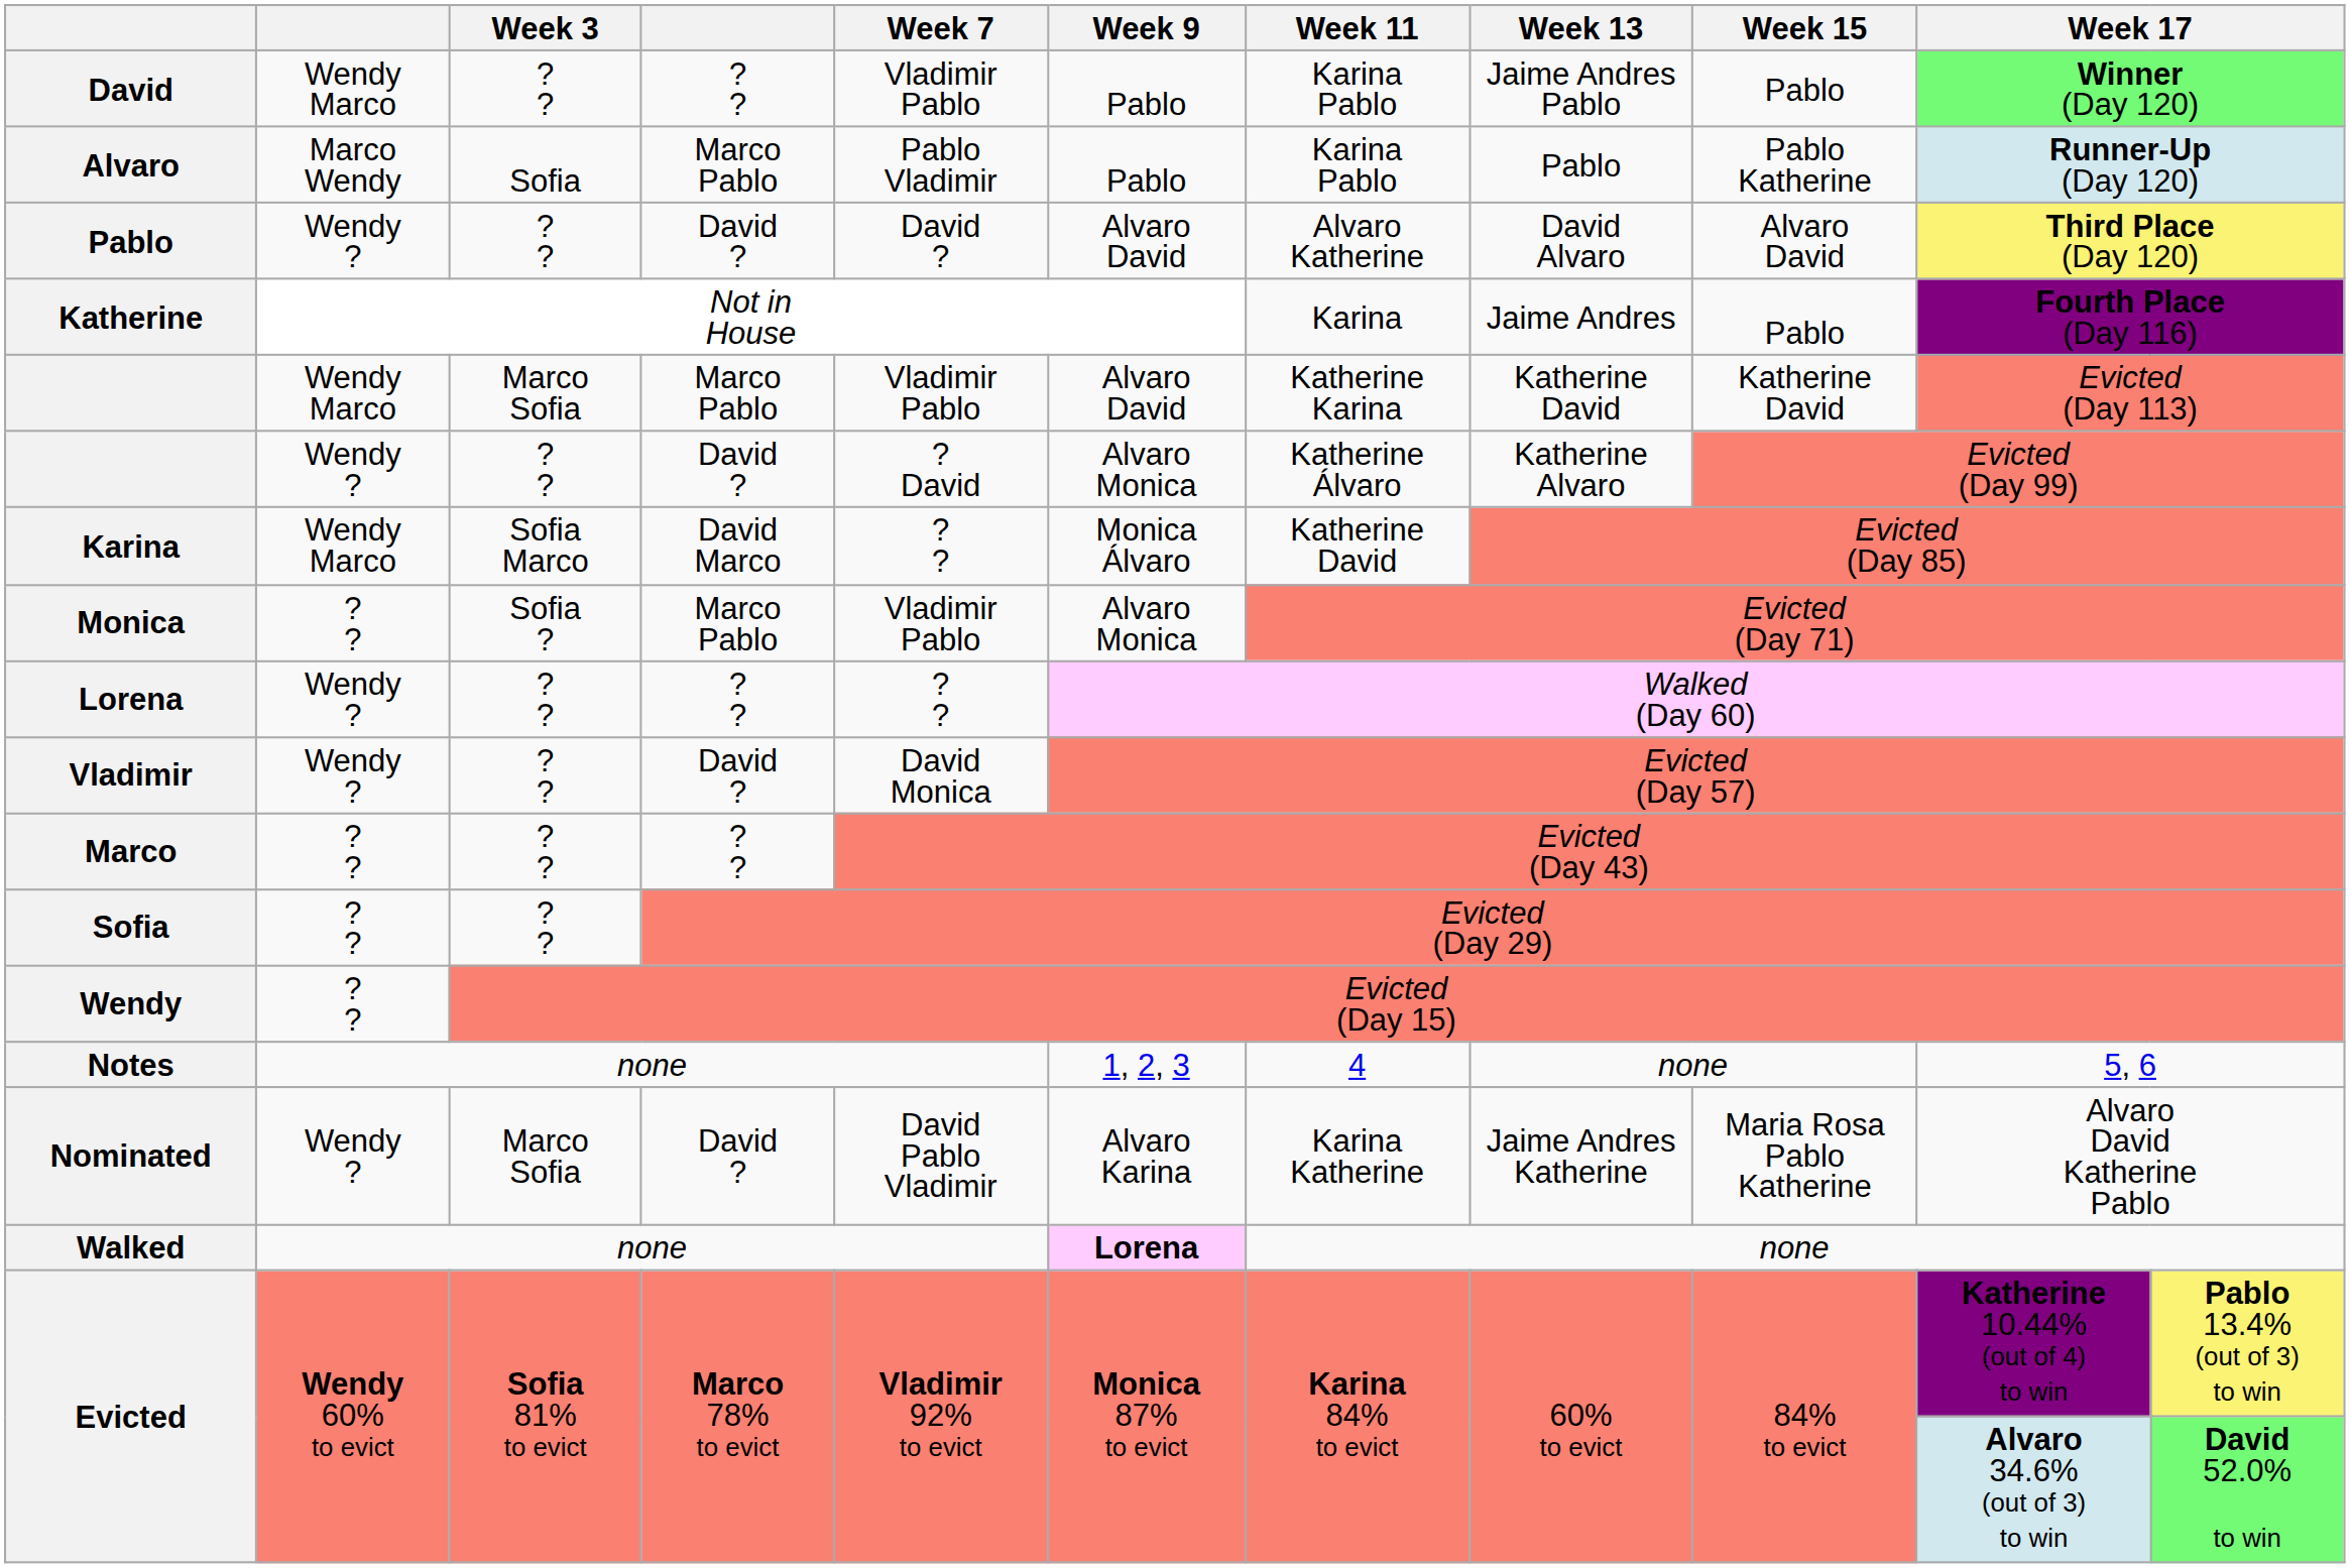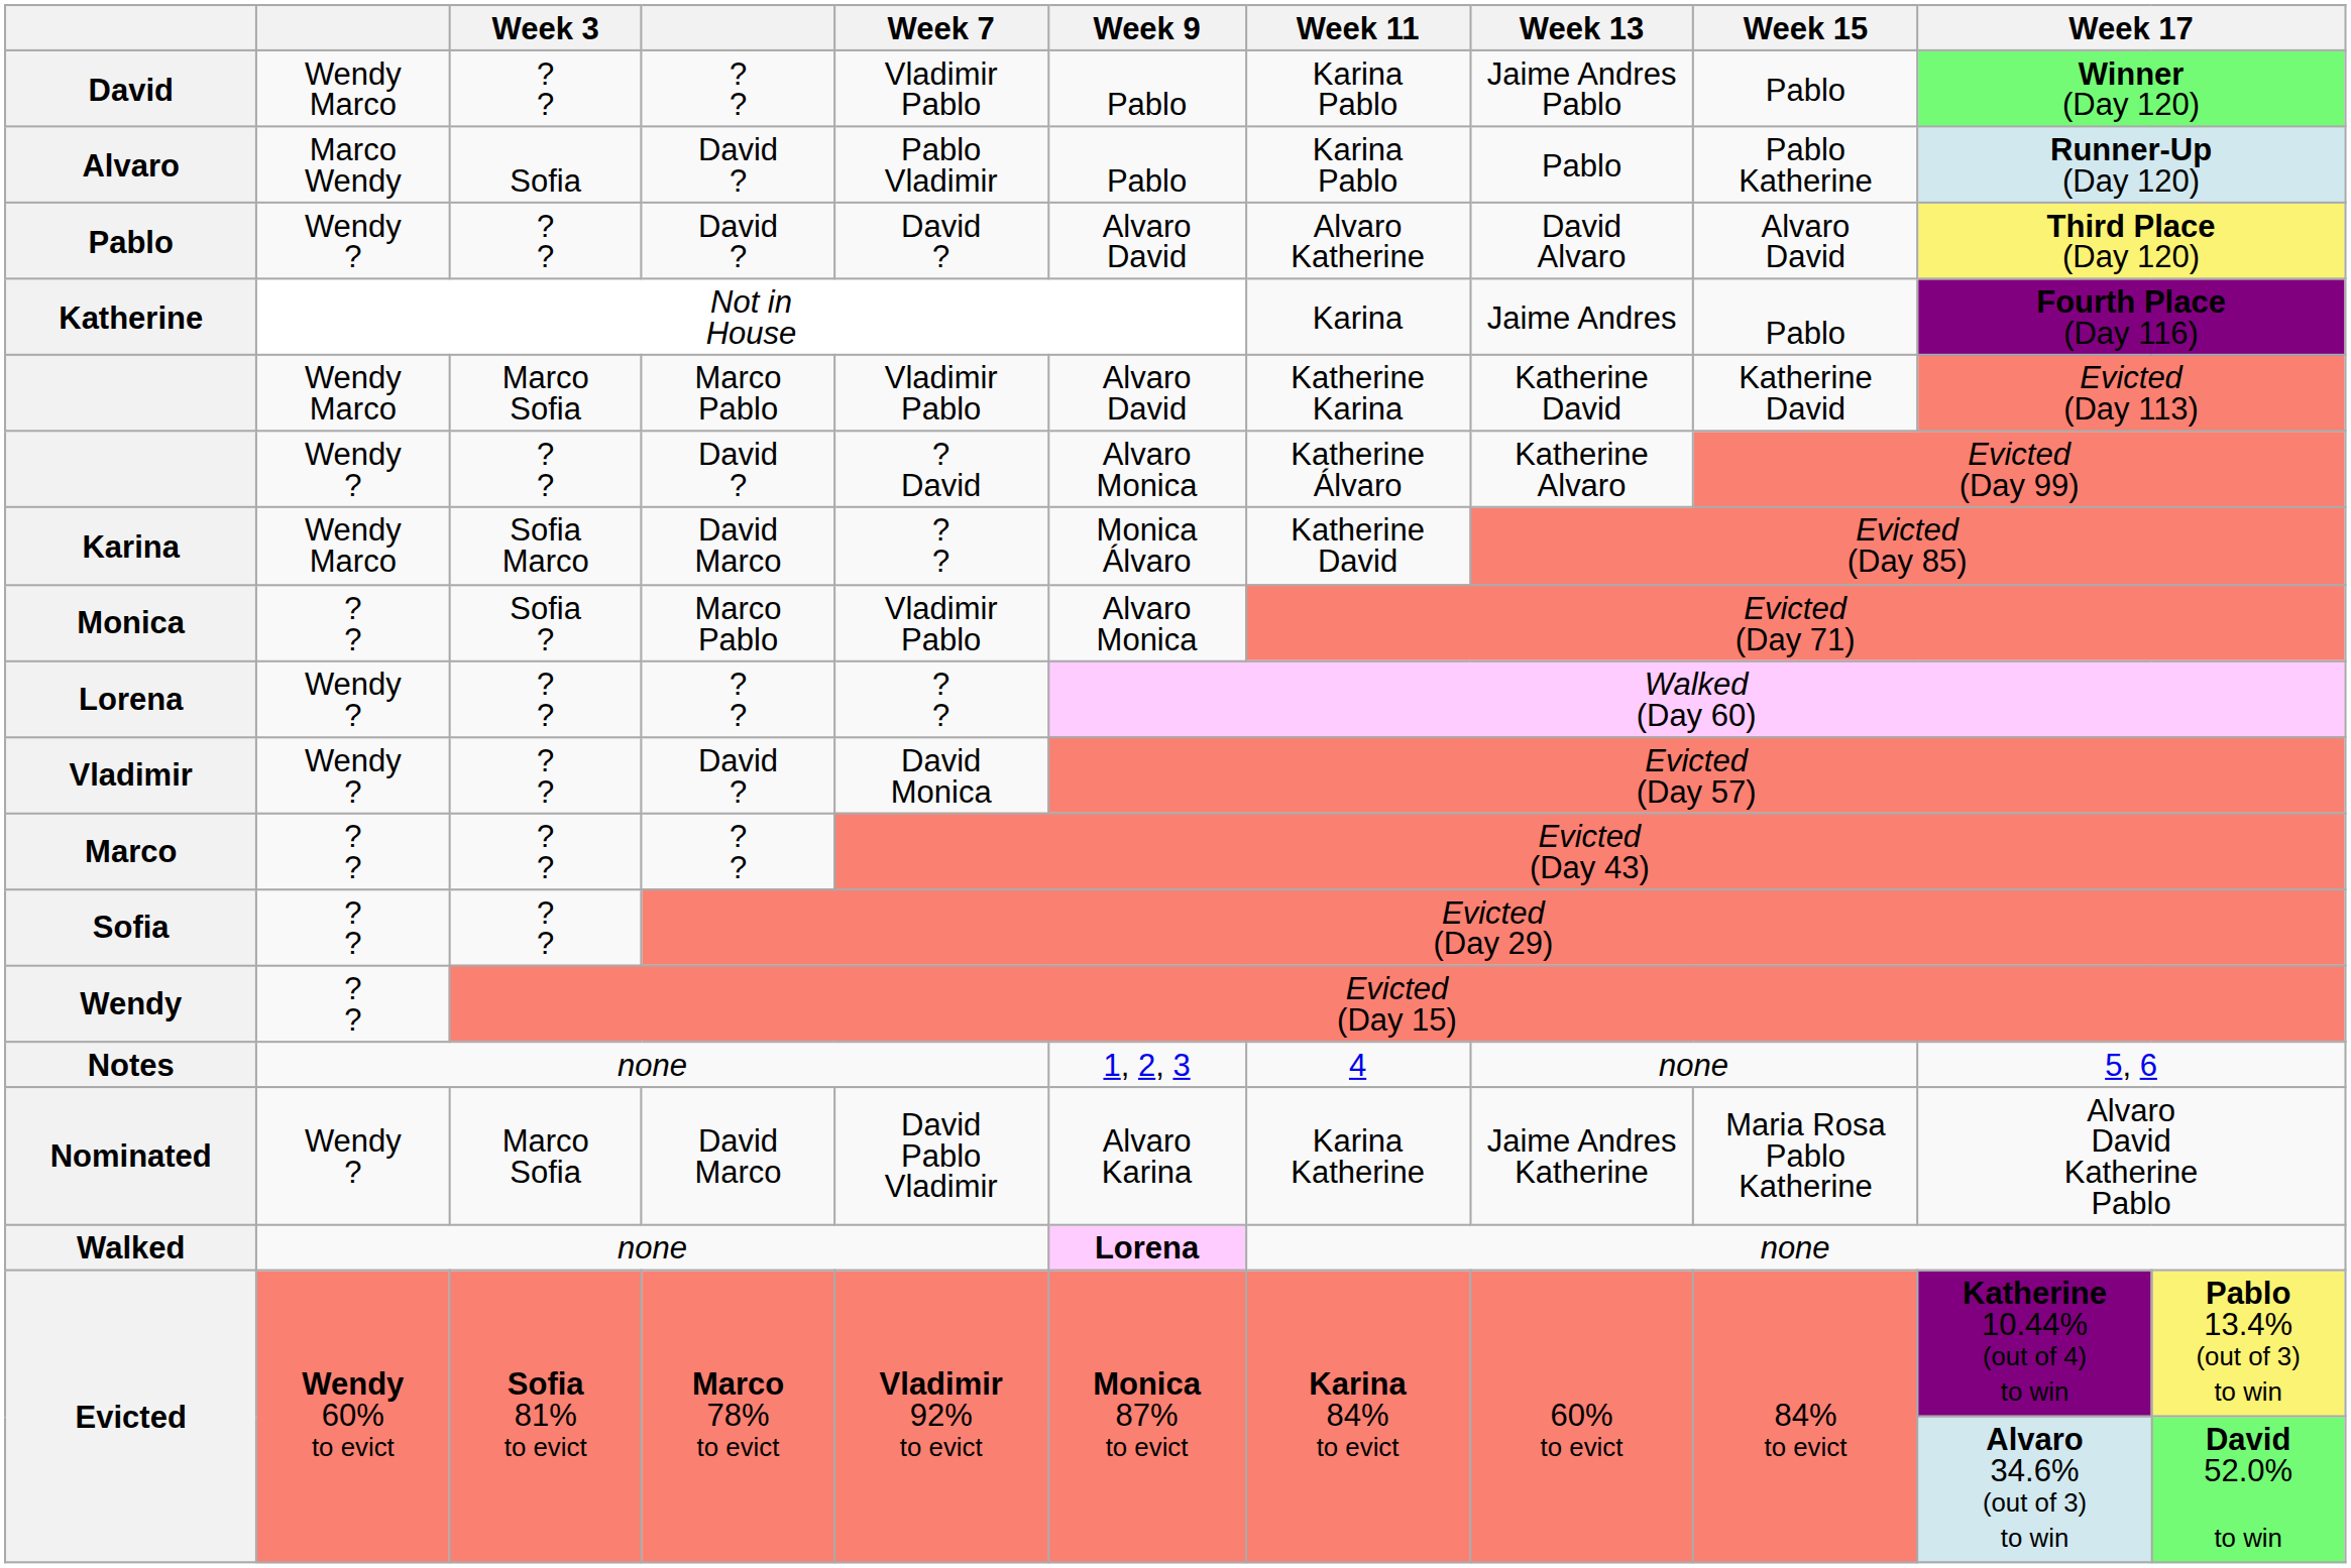 <table class="wikitable" style="text-align:center; width:90%; font-size:95%; line-height:15px;">
 <tr>
 <th style=width:5%></th>
 <th style=width:5%></th>
 <th style=width:5%>Week 3</th>
 <th style=width:5%></th>
 <th style=width:5%>Week 7</th>
 <th style=width:5%>Week 9</th>
 <th style=width:5%>Week 11</th>
 <th style=width:5%>Week 13</th>
 <th style=width:5%>Week 15</th>
 <th style=width:10% colspan="2">Week 17</th>
 </tr>
 <tr>
 <th>David</th>
 <td>Wendy<br>Marco</td>
 <td>?<br>?</td>
 <td>?<br>?</td>
 <td>Vladimir<br>Pablo</td>
 <td><br>Pablo</td>
 <td>Karina<br>Pablo</td>
 <td>Jaime Andres<br>Pablo</td>
 <td>Pablo<br></td>
 <td bgcolor="73FB76" colspan=2><strong>Winner</strong><br>(Day 120)</td>
 </tr>
 <tr>
 <th>Alvaro</th>
 <td>Marco<br>Wendy</td>
 <td><br>Sofia</td>
-<td>Marco<br>Pablo</td>
+<td>David<br>?</td>
 <td>Pablo<br>Vladimir</td>
 <td><br>Pablo</td>
 <td>Karina<br>Pablo</td>
 <td>Pablo<br></td>
 <td>Pablo<br>Katherine</td>
 <td bgcolor="D1E8EF" colspan=2><strong>Runner-Up</strong><br>(Day 120)</td>
 </tr>
 <tr>
 <th>Pablo</th>
 <td>Wendy<br>?</td>
 <td>?<br>?</td>
 <td>David<br>?</td>
 <td>David<br>?</td>
 <td>Alvaro<br>David</td>
 <td>Alvaro<br>Katherine</td>
 <td>David<br>Alvaro</td>
 <td>Alvaro<br>David</td>
 <td bgcolor="FBF373" colspan=2><strong>Third Place</strong><br>(Day 120)</td>
 </tr>
 <tr>
 <th>Katherine</th>
 <td style="background:white" colspan=5><em>Not in<br>House</em></td>
 <td>Karina<br></td>
 <td>Jaime Andres<br></td>
 <td><br>Pablo</td>
 <td bgcolor="purple" colspan=2><strong>Fourth Place</strong><br>(Day 116)</td>
 </tr>
 <tr>
 <th></th>
 <td>Wendy<br>Marco</td>
 <td>Marco<br>Sofia</td>
 <td>Marco<br>Pablo</td>
 <td>Vladimir<br>Pablo</td>
 <td>Alvaro<br>David</td>
 <td>Katherine<br>Karina</td>
 <td>Katherine<br>David</td>
 <td>Katherine<br>David</td>
 <td bgcolor="FA8072" colspan=2><em>Evicted</em><br>(Day 113)</td>
 </tr>
 <tr>
 <th></th>
 <td>Wendy<br>?</td>
 <td>?<br>?</td>
 <td>David<br>?</td>
 <td>?<br>David</td>
 <td>Alvaro<br>Monica</td>
 <td>Katherine<br>Álvaro</td>
 <td>Katherine<br>Alvaro</td>
 <td bgcolor="FA8072" colspan=3><em>Evicted</em><br>(Day 99)</td>
 </tr>
 <tr>
 <th>Karina</th>
 <td>Wendy<br>Marco</td>
 <td>Sofia<br>Marco</td>
 <td>David<br>Marco</td>
 <td>?<br>?</td>
 <td>Monica<br>Álvaro</td>
 <td>Katherine<br>David</td>
 <td bgcolor="FA8072" colspan=4><em>Evicted</em><br>(Day 85)</td>
 </tr>
 <tr>
 <th>Monica</th>
 <td>?<br>?</td>
 <td>Sofia<br>?</td>
 <td>Marco<br>Pablo</td>
 <td>Vladimir<br>Pablo</td>
 <td>Alvaro<br>Monica</td>
 <td bgcolor="FA8072" colspan=5><em>Evicted</em><br>(Day 71)</td>
 </tr>
 <tr>
 <th>Lorena</th>
 <td>Wendy<br>?</td>
 <td>?<br>?</td>
 <td>?<br>?</td>
 <td>?<br>?</td>
 <td bgcolor="ffccff" colspan=6><em>Walked</em><br>(Day 60)</td>
 </tr>
 <tr>
 <th>Vladimir</th>
 <td>Wendy<br>?</td>
 <td>?<br>?</td>
 <td>David<br>?</td>
 <td>David<br>Monica</td>
 <td bgcolor="FA8072" colspan=6><em>Evicted</em><br>(Day 57)</td>
 </tr>
 <tr>
 <th>Marco</th>
 <td>?<br>?</td>
 <td>?<br>?</td>
 <td>?<br>?</td>
 <td bgcolor="FA8072" colspan=7><em>Evicted</em><br>(Day 43)</td>
 </tr>
 <tr>
 <th>Sofia</th>
 <td>?<br>?</td>
 <td>?<br>?</td>
 <td bgcolor="FA8072" colspan=8><em>Evicted</em><br>(Day 29)</td>
 </tr>
 <tr>
 <th>Wendy</th>
 <td>?<br>?</td>
 <td bgcolor="FA8072" colspan=9><em>Evicted</em><br>(Day 15)</td>
 </tr>
 <tr>
 <th>Notes</th>
 <td colspan=4><em>none</em></td>
 <td><a href='#'>1</a>, <a href='#'>2</a>, <a href='#'>3</a></td>
 <td><a href='#'>4</a></td>
 <td colspan=2><em>none</em></td>
 <td colspan=2><a href='#'>5</a>, <a href='#'>6</a></td>
 </tr>
 <tr>
 <th>Nominated</th>
 <td>Wendy<br>?</td>
 <td>Marco<br>Sofia</td>
-<td>David<br>?</td>
+<td>David<br>Marco</td>
 <td>David<br>Pablo<br>Vladimir</td>
 <td>Alvaro<br>Karina</td>
 <td>Karina<br>Katherine</td>
 <td>Jaime Andres<br>Katherine</td>
 <td>Maria Rosa<br>Pablo<br>Katherine</td>
 <td colspan="2">Alvaro<br>David<br>Katherine<br>Pablo</td>
 </tr>
 <tr>
 <th>Walked</th>
 <td colspan=4><em>none</em></td>
 <td bgcolor="ffccff"><strong>Lorena</strong></td>
 <td colspan=5><em>none</em></td>
 </tr>
 <tr>
 <th rowspan=2>Evicted</th>
 <td style="background:#FA8072" rowspan=2><strong>Wendy</strong><br>60%<br><small>to evict</small></td>
 <td style="background:#FA8072" rowspan=2><strong>Sofia</strong><br>81%<br><small>to evict</small></td>
 <td style="background:#FA8072" rowspan=2><strong>Marco</strong><br>78%<br><small>to evict</small></td>
 <td style="background:#FA8072" rowspan=2><strong>Vladimir</strong><br>92%<br><small>to evict</small></td>
 <td style="background:#FA8072" rowspan=2><strong>Monica</strong><br>87%<br><small>to evict</small></td>
 <td style="background:#FA8072" rowspan=2><strong>Karina</strong><br>84%<br><small>to evict</small></td>
 <td style="background:#FA8072" rowspan=2><strong></strong><br>60%<br><small>to evict</small></td>
 <td style="background:#FA8072" rowspan=2><strong></strong><br>84%<br><small>to evict</small></td>
 <td style="background:purple; width:5%"><strong>Katherine</strong><br>10.44%<br><small>(out of 4)<br>to win</small></td>
 <td style="background:#FBF373; width:5%"><strong>Pablo</strong><br>13.4%<br><small>(out of 3)<br>to win</small></td>
 </tr>
 <tr>
 <td style="background:#D1E8EF; width:5%"rowspan=1><strong>Alvaro</strong><br>34.6%<br><small>(out of 3)<br>to win</small></td>
 <td bgcolor="73FB76"><strong>David</strong><br>52.0%<br><small><br>to win</small></td>
 </tr>
 </table>
